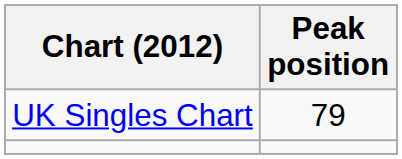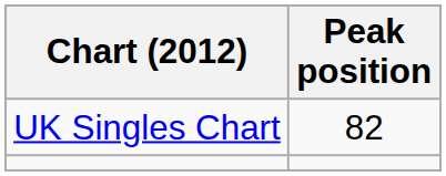 <table class="wikitable sortable">
 <tr>
 <th>Chart (2012)</th>
 <th>Peak<br>position</th>
 </tr>
 <tr>
 <td><a href='#'>UK Singles Chart</a></td>
-<td align="center">79</td>
+<td align="center">82</td>
 </tr>
 <tr>
 <td></td>
 </tr>
 </table>
